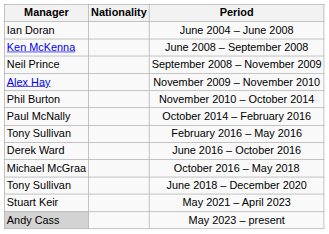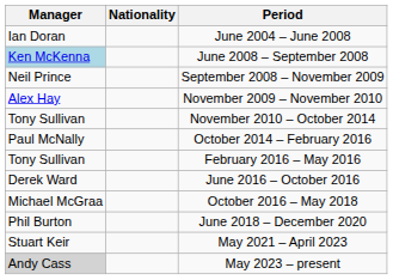 <table class="wikitable sortable">
 <tr>
 <th>Manager</th>
 <th>Nationality</th>
 <th>Period</th>
 </tr>
 <tr>
 <td align=left>Ian Doran</td>
 <td align=left></td>
 <td align=center>June 2004 – June 2008</td>
 </tr>
 <tr>
-<td align=left><a href='#'>Ken McKenna</a></td>
+<td align=left style="background: lightblue;"><a href='#'>Ken McKenna</a></td>
 <td align=left></td>
 <td align=center>June 2008 – September 2008</td>
 </tr>
 <tr>
 <td align=left>Neil Prince</td>
 <td align=left></td>
 <td align=center>September 2008 – November 2009</td>
 </tr>
 <tr>
 <td align=left><a href='#'>Alex Hay</a></td>
 <td align=left></td>
 <td align=center>November 2009 – November 2010</td>
 </tr>
 <tr>
-<td align=left>Phil Burton</td>
+<td align=left>Tony Sullivan</td>
 <td align=left></td>
 <td align=center>November 2010 – October 2014</td>
 </tr>
 <tr>
 <td align=left>Paul McNally</td>
 <td align=left></td>
 <td align=center>October 2014 – February 2016</td>
 </tr>
 <tr>
 <td align=left>Tony Sullivan</td>
 <td align=left></td>
 <td align=center>February 2016 – May 2016</td>
 </tr>
 <tr>
 <td align=left>Derek Ward</td>
 <td align=left></td>
 <td align=center>June 2016 – October 2016</td>
 </tr>
 <tr>
 <td align=left>Michael McGraa</td>
 <td align=left></td>
 <td align=center>October 2016 – May 2018</td>
 </tr>
 <tr>
-<td align=left>Tony Sullivan</td>
+<td align=left>Phil Burton</td>
 <td align=left></td>
 <td align=center>June 2018 – December 2020</td>
 </tr>
 <tr>
 <td align=left>Stuart Keir</td>
 <td align=left></td>
 <td align=center>May 2021 – April 2023</td>
 </tr>
 <tr>
 <td align=left style="background: lightgrey;">Andy Cass</td>
 <td align=left></td>
 <td align=center>May 2023 – present</td>
 </tr>
 </table>
